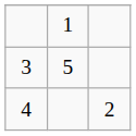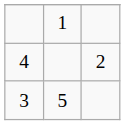 <table class="wikitable" style="margin-left:auto;margin-right:auto;text-align:center;width:6em;height:6em;table-layout:fixed;">
 <tr>
 </tr>
 <tr>
 <td></td>
 <td>1</td>
 <td></td>
 </tr>
 <tr>
+<td>4</td>
+<td></td>
+<td>2</td>
+</tr>
+<tr>
 <td>3</td>
 <td>5</td>
 <td></td>
 </tr>
-<tr>
-<td>4</td>
-<td></td>
-<td>2</td>
-</tr>
 </table>
